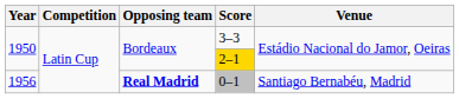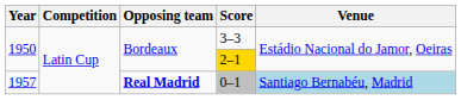 <table class="wikitable">
 <tr>
 <th>Year</th>
 <th>Competition</th>
 <th>Opposing team</th>
 <th>Score</th>
 <th>Venue</th>
 </tr>
 <tr>
 <td rowspan="2"><a href='#'>1950</a></td>
 <td rowspan="3"><a href='#'>Latin Cup</a></td>
 <td rowspan="2"> <a href='#'>Bordeaux</a></td>
 <td>3–3 </td>
 <td rowspan="2"> <a href='#'>Estádio Nacional do Jamor</a>, <a href='#'>Oeiras</a></td>
 </tr>
 <tr>
 <td bgcolor=Gold>2–1 </td>
 </tr>
 <tr>
-<td><a href='#'>1956</a></td>
+<td><a href='#'>1957</a></td>
 <td><strong> <a href='#'>Real Madrid</a></strong></td>
 <td bgcolor=Silver>0–1</td>
-<td> <a href='#'>Santiago Bernabéu</a>, <a href='#'>Madrid</a></td>
+<td style="background: lightblue;"> <a href='#'>Santiago Bernabéu</a>, <a href='#'>Madrid</a></td>
 </tr>
 </table>
